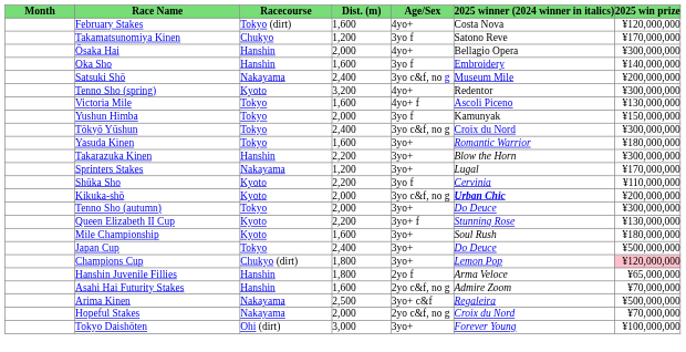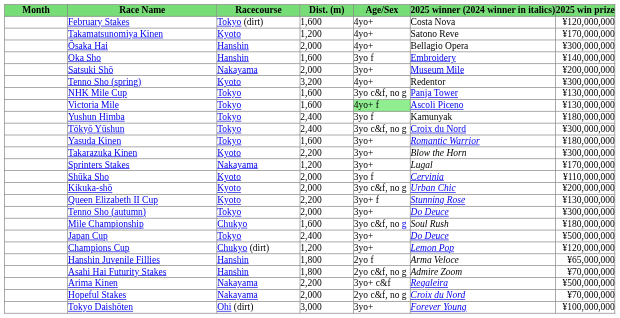 <table class = "sortable" | border="1" cellpadding="0" style="border-collapse: collapse; font-size:90%">
 <tr bgcolor="#77dd77" align="center">
 <th>Month</th>
 <th>Race Name</th>
 <th>Racecourse</th>
 <th>Dist. (m)</th>
 <th>Age/Sex</th>
 <th>2025 winner (2024 winner in italics)</th>
 <th align=right>2025 win prize</th>
 </tr>
 <tr>
 <td width=95px></td>
 <td width=225px><a href='#'>February Stakes</a></td>
 <td width=125px><a href='#'>Tokyo</a> (dirt)</td>
 <td width=80px>1,600</td>
 <td width=85px>4yo+</td>
 <td>Costa Nova</td>
 <td align=right>¥120,000,000</td>
 </tr>
 <tr>
 <td></td>
 <td><a href='#'>Takamatsunomiya Kinen</a></td>
-<td><a href='#'>Chukyo</a></td>
+<td><a href='#'>Kyoto</a></td>
 <td>1,200</td>
-<td>3yo f</td>
+<td>4yo+</td>
 <td>Satono Reve</td>
 <td align="right">¥170,000,000</td>
 </tr>
 <tr>
 <td></td>
 <td><a href='#'>Ōsaka Hai</a></td>
 <td><a href='#'>Hanshin</a></td>
 <td>2,000</td>
 <td>4yo+</td>
 <td>Bellagio Opera</td>
 <td align="right">¥300,000,000</td>
 </tr>
 <tr>
 <td></td>
 <td><a href='#'>Oka Sho</a></td>
 <td><a href='#'>Hanshin</a></td>
 <td>1,600</td>
 <td>3yo f</td>
 <td><a href='#'>Embroidery</a></td>
 <td align="right">¥140,000,000</td>
 </tr>
 <tr>
 <td></td>
 <td><a href='#'>Satsuki Shō</a></td>
 <td><a href='#'>Nakayama</a></td>
-<td>2,400</td>
-<td>3yo c&f, no <a href='#'>g</a></td>
+<td>2,000</td>
+<td>3yo+</td>
 <td><a href='#'>Museum Mile</a></td>
 <td align="right">¥200,000,000</td>
 </tr>
 <tr>
 <td></td>
 <td><a href='#'>Tenno Sho (spring)</a></td>
 <td><a href='#'>Kyoto</a></td>
 <td>3,200</td>
 <td>4yo+</td>
 <td>Redentor</td>
 <td align="right">¥300,000,000</td>
 </tr>
 <tr>
 <td></td>
+<td><a href='#'>NHK Mile Cup</a></td>
+<td><a href='#'>Tokyo</a></td>
+<td>1,600</td>
+<td>3yo c&f, no g</td>
+<td><a href='#'>Panja Tower</a></td>
+<td align="right">¥130,000,000</td>
+</tr>
+<tr>
+<td></td>
 <td><a href='#'>Victoria Mile</a></td>
 <td><a href='#'>Tokyo</a></td>
 <td>1,600</td>
-<td>4yo+ f</td>
+<td style="background: lightgreen;">4yo+ f</td>
 <td><a href='#'>Ascoli Piceno</a></td>
 <td align="right">¥130,000,000</td>
 </tr>
 <tr>
 <td></td>
 <td><a href='#'>Yushun Himba</a></td>
 <td><a href='#'>Tokyo</a></td>
-<td>2,000</td>
+<td>2,400</td>
 <td>3yo f</td>
 <td>Kamunyak</td>
-<td align="right">¥150,000,000</td>
+<td align=right>¥180,000,000</td>
 </tr>
 <tr>
 <td></td>
 <td><a href='#'>Tōkyō Yūshun</a></td>
 <td><a href='#'>Tokyo</a></td>
 <td>2,400</td>
 <td>3yo c&f, no g</td>
 <td><a href='#'>Croix du Nord</a></td>
 <td align="right">¥300,000,000</td>
 </tr>
 <tr>
 <td></td>
 <td><a href='#'>Yasuda Kinen</a></td>
 <td><a href='#'>Tokyo</a></td>
 <td>1,600</td>
 <td>3yo+</td>
 <td><a href='#'><em>Romantic Warrior</em></a></td>
 <td align=right>¥180,000,000</td>
 </tr>
 <tr>
 <td></td>
 <td><a href='#'>Takarazuka Kinen</a></td>
-<td><a href='#'>Hanshin</a></td>
+<td><a href='#'>Kyoto</a></td>
 <td>2,200</td>
 <td>3yo+</td>
 <td><em>Blow the Horn</em></td>
 <td align="right">¥300,000,000</td>
 </tr>
 <tr>
 <td></td>
 <td><a href='#'>Sprinters Stakes</a></td>
 <td><a href='#'>Nakayama</a></td>
 <td>1,200</td>
 <td>3yo+</td>
 <td><em>Lugal</em></td>
 <td align="right">¥170,000,000</td>
 </tr>
 <tr>
 <td></td>
 <td><a href='#'>Shūka Sho</a></td>
 <td><a href='#'>Kyoto</a></td>
-<td>2,200</td>
+<td>2,000</td>
 <td>3yo f</td>
 <td><a href='#'><em>Cervinia</em></a></td>
 <td align="right">¥110,000,000</td>
 </tr>
 <tr>
 <td></td>
 <td><a href='#'>Kikuka-shō</a></td>
 <td><a href='#'>Kyoto</a></td>
 <td>2,000</td>
 <td>3yo c&f, no g</td>
-<td><strong><a href='#'><em>Urban Chic</em></a></strong></td>
+<td><a href='#'><em>Urban Chic</em></a></td>
 <td align="right">¥200,000,000</td>
+</tr>
+<tr>
+<td></td>
+<td><a href='#'>Queen Elizabeth II Cup</a></td>
+<td><a href='#'>Kyoto</a></td>
+<td>2,200</td>
+<td>3yo+ f</td>
+<td><em><a href='#'>Stunning Rose</a></em></td>
+<td align="right">¥130,000,000</td>
 </tr>
 <tr>
 <td></td>
 <td><a href='#'>Tenno Sho (autumn)</a></td>
 <td><a href='#'>Tokyo</a></td>
 <td>2,000</td>
 <td>3yo+</td>
 <td><em><a href='#'>Do Deuce</a></em></td>
 <td align=right>¥300,000,000</td>
 </tr>
 <tr>
 <td></td>
-<td><a href='#'>Queen Elizabeth II Cup</a></td>
-<td><a href='#'>Kyoto</a></td>
-<td>2,200</td>
-<td>3yo+ f</td>
-<td><em><a href='#'>Stunning Rose</a></em></td>
-<td align="right">¥130,000,000</td>
-</tr>
-<tr>
-<td></td>
 <td><a href='#'>Mile Championship</a></td>
-<td><a href='#'>Kyoto</a></td>
+<td><a href='#'>Chukyo</a></td>
 <td>1,600</td>
-<td>3yo+</td>
+<td>3yo c&f, no <a href='#'>g</a></td>
 <td><em>Soul Rush</em></td>
 <td align="right">¥180,000,000</td>
 </tr>
 <tr>
 <td></td>
 <td><a href='#'>Japan Cup</a></td>
 <td><a href='#'>Tokyo</a></td>
 <td>2,400</td>
 <td>3yo+</td>
 <td><em><a href='#'>Do Deuce</a></em></td>
 <td align=right>¥500,000,000</td>
 </tr>
 <tr>
 <td></td>
 <td><a href='#'>Champions Cup</a></td>
 <td><a href='#'>Chukyo</a> (dirt)</td>
-<td>1,800</td>
+<td>1,200</td>
 <td>3yo+</td>
 <td><em><a href='#'>Lemon Pop</a></em></td>
-<td align="right" style="background: pink;">¥120,000,000</td>
+<td align="right">¥120,000,000</td>
 </tr>
 <tr>
 <td></td>
 <td><a href='#'>Hanshin Juvenile Fillies</a></td>
 <td><a href='#'>Hanshin</a></td>
 <td>1,800</td>
 <td>2yo f</td>
 <td><em>Arma Veloce</em></td>
 <td align="right">¥65,000,000</td>
 </tr>
 <tr>
 <td></td>
 <td><a href='#'>Asahi Hai Futurity Stakes</a></td>
 <td><a href='#'>Hanshin</a></td>
-<td>1,600</td>
+<td>1,800</td>
 <td>2yo c&f, no g</td>
 <td><em>Admire Zoom</em></td>
 <td align="right">¥70,000,000</td>
 </tr>
 <tr>
 <td></td>
 <td><a href='#'>Arima Kinen</a></td>
 <td><a href='#'>Nakayama</a></td>
-<td>2,500</td>
+<td>2,200</td>
 <td>3yo+ c&f</td>
 <td><em><a href='#'>Regaleira</a></em></td>
 <td align="right">¥500,000,000</td>
 </tr>
 <tr>
 <td></td>
 <td><a href='#'>Hopeful Stakes</a></td>
 <td><a href='#'>Nakayama</a></td>
 <td>2,000</td>
 <td>2yo c&f, no g</td>
 <td><em><a href='#'>Croix du Nord</a></em></td>
 <td align="right">¥70,000,000</td>
 </tr>
 <tr>
 <td></td>
 <td><a href='#'>Tokyo Daishōten</a></td>
 <td><a href='#'>Ohi</a> (dirt)</td>
 <td>3,000</td>
 <td>3yo+</td>
 <td><a href='#'><em>Forever Young</em></a></td>
 <td align=right>¥100,000,000</td>
 </tr>
 </table>
